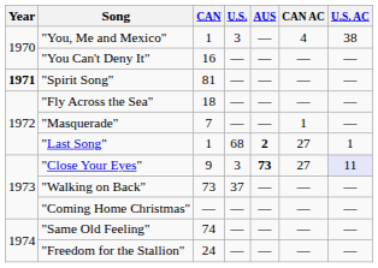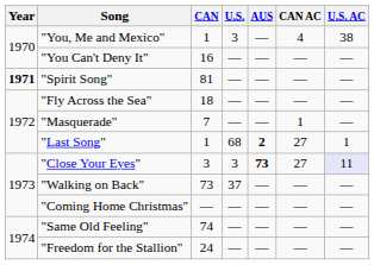 <table class="wikitable">
 <tr>
 <th>Year</th>
 <th>Song</th>
 <th><small><a href='#'>CAN</a></small></th>
 <th><small><a href='#'>U.S.</a></small></th>
 <th><small><a href='#'>AUS</a></small><br></th>
 <th><small>CAN AC</small></th>
 <th><small><a href='#'>U.S. AC</a></small></th>
 </tr>
 <tr>
 <td rowspan="2">1970</td>
 <td>"You, Me and Mexico"</td>
 <td style="text-align:center;">1</td>
 <td style="text-align:center;">3</td>
 <td style="text-align:center;">—</td>
 <td style="text-align:center;">4</td>
 <td style="text-align:center;">38</td>
 </tr>
 <tr>
 <td>"You Can't Deny It"</td>
 <td style="text-align:center;">16</td>
 <td style="text-align:center;">—</td>
 <td style="text-align:center;">—</td>
 <td style="text-align:center;">—</td>
 <td style="text-align:center;">—</td>
 </tr>
 <tr>
 <td><strong>1971</strong></td>
 <td>"Spirit Song"</td>
 <td style="text-align:center;">81</td>
 <td style="text-align:center;">—</td>
 <td style="text-align:center;">—</td>
 <td style="text-align:center;">—</td>
 <td style="text-align:center;">—</td>
 </tr>
 <tr>
 <td rowspan="3">1972</td>
 <td>"Fly Across the Sea"</td>
 <td style="text-align:center;">18</td>
 <td style="text-align:center;">—</td>
 <td style="text-align:center;">—</td>
 <td style="text-align:center;">—</td>
 <td style="text-align:center;">—</td>
 </tr>
 <tr>
 <td>"Masquerade"</td>
 <td style="text-align:center;">7</td>
 <td style="text-align:center;">—</td>
 <td style="text-align:center;">—</td>
 <td style="text-align:center;">1</td>
 <td style="text-align:center;">—</td>
 </tr>
 <tr>
 <td>"<a href='#'>Last Song</a>"</td>
 <td style="text-align:center;">1</td>
 <td style="text-align:center;">68</td>
 <td style="text-align:center;"><strong>2</strong></td>
 <td style="text-align:center;">27</td>
 <td style="text-align:center;">1</td>
 </tr>
 <tr>
 <td rowspan="3">1973</td>
 <td>"<a href='#'>Close Your Eyes</a>"</td>
-<td style="text-align:center;">9</td>
+<td style="text-align:center;">3</td>
 <td style="text-align:center;">3</td>
 <td style="text-align:center;"><strong>73</strong></td>
 <td style="text-align:center;">27</td>
 <td style="background: lavender; text-align:center;">11</td>
 </tr>
 <tr>
 <td>"Walking on Back"</td>
 <td style="text-align:center;">73</td>
 <td style="text-align:center;">37</td>
 <td style="text-align:center;">—</td>
 <td style="text-align:center;">—</td>
 <td style="text-align:center;">—</td>
 </tr>
 <tr>
 <td>"Coming Home Christmas"</td>
 <td style="text-align:center;">—</td>
 <td style="text-align:center;">—</td>
 <td style="text-align:center;">—</td>
 <td style="text-align:center;">—</td>
 <td style="text-align:center;">—</td>
 </tr>
 <tr>
 <td rowspan="2">1974</td>
 <td>"Same Old Feeling"</td>
 <td style="text-align:center;">74</td>
 <td style="text-align:center;">—</td>
 <td style="text-align:center;">—</td>
 <td style="text-align:center;">—</td>
 <td style="text-align:center;">—</td>
 </tr>
 <tr>
 <td>"Freedom for the Stallion"</td>
 <td style="text-align:center;">24</td>
 <td style="text-align:center;">—</td>
 <td style="text-align:center;">—</td>
 <td style="text-align:center;">—</td>
 <td style="text-align:center;">—</td>
 </tr>
 </table>
